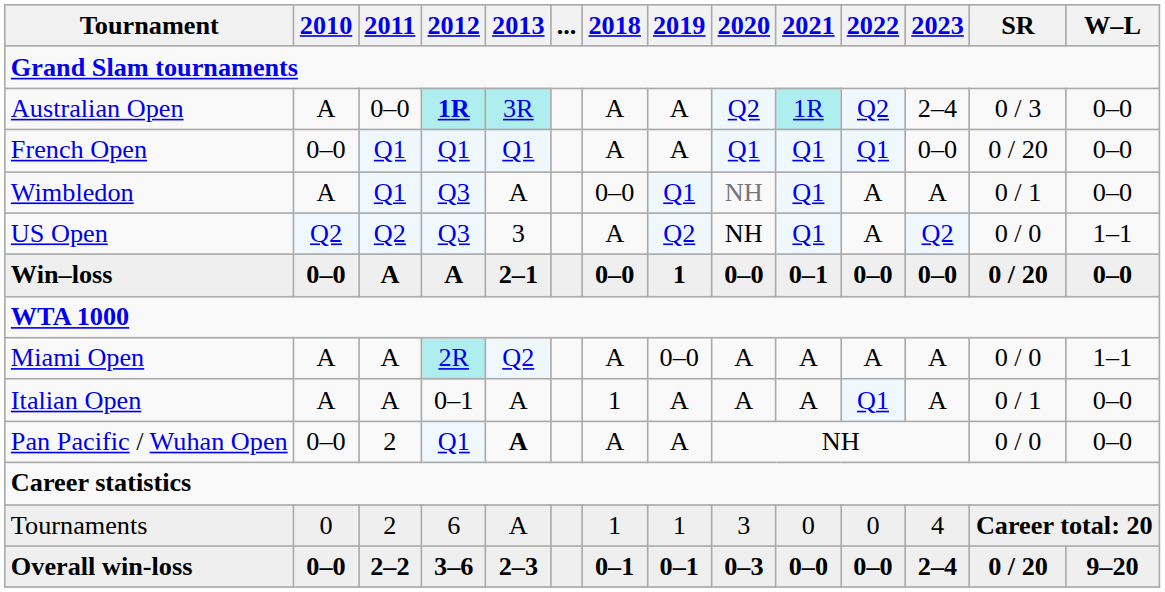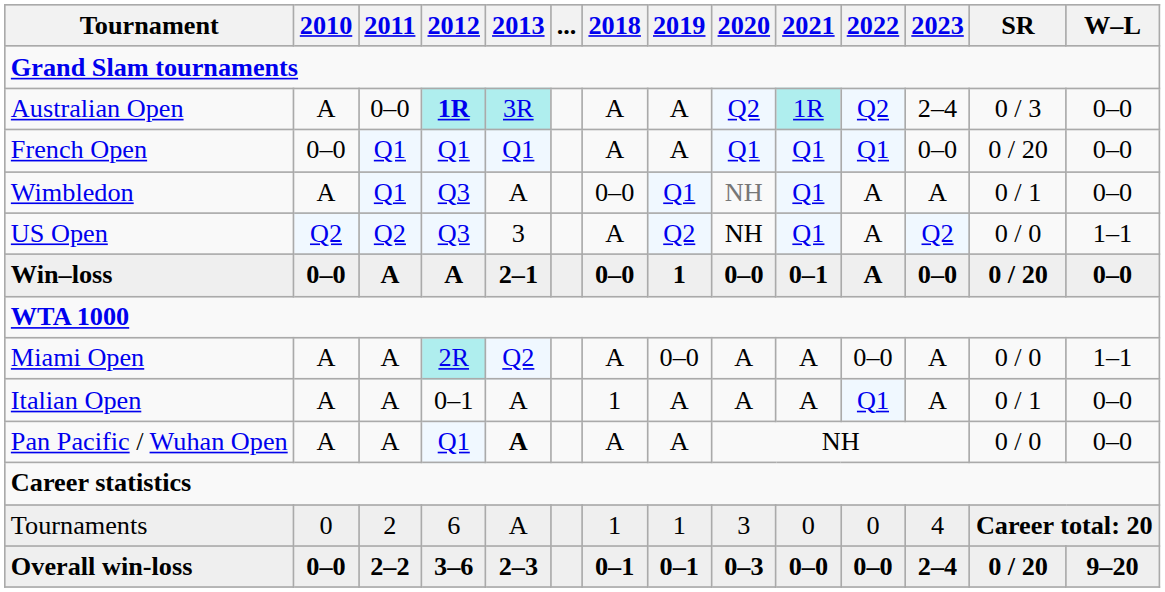 <table class="wikitable" style="text-align:center">
 <tr>
 <th>Tournament</th>
 <th><a href='#'>2010</a></th>
 <th><a href='#'>2011</a></th>
 <th><a href='#'>2012</a></th>
 <th><a href='#'>2013</a></th>
 <th>...</th>
 <th><a href='#'>2018</a></th>
 <th><a href='#'>2019</a></th>
 <th><a href='#'>2020</a></th>
 <th><a href='#'>2021</a></th>
 <th><a href='#'>2022</a></th>
 <th><a href='#'>2023</a></th>
 <th>SR</th>
 <th>W–L</th>
 </tr>
 <tr>
 <td colspan="15" align="left"><strong><a href='#'>Grand Slam tournaments</a></strong></td>
 </tr>
 <tr>
 <td align="left"><a href='#'>Australian Open</a></td>
 <td>A</td>
 <td>0–0</td>
 <td bgcolor="afeeee"><strong><a href='#'>1R</a></strong></td>
 <td bgcolor="afeeee"><a href='#'>3R</a></td>
 <td></td>
 <td>A</td>
 <td>A</td>
 <td bgcolor="f0f8ff"><a href='#'>Q2</a></td>
 <td bgcolor="afeeee"><a href='#'>1R</a></td>
 <td bgcolor="f0f8ff"><a href='#'>Q2</a></td>
 <td>2–4</td>
 <td>0 / 3</td>
 <td>0–0</td>
 </tr>
 <tr>
 <td align="left"><a href='#'>French Open</a></td>
 <td>0–0</td>
 <td bgcolor="f0f8ff"><a href='#'>Q1</a></td>
 <td bgcolor="f0f8ff"><a href='#'>Q1</a></td>
 <td bgcolor="f0f8ff"><a href='#'>Q1</a></td>
 <td></td>
 <td>A</td>
 <td>A</td>
 <td bgcolor="f0f8ff"><a href='#'>Q1</a></td>
 <td bgcolor="f0f8ff"><a href='#'>Q1</a></td>
 <td bgcolor="f0f8ff"><a href='#'>Q1</a></td>
 <td>0–0</td>
 <td>0 / 20</td>
 <td>0–0</td>
 </tr>
 <tr>
 <td align="left"><a href='#'>Wimbledon</a></td>
 <td>A</td>
 <td bgcolor="f0f8ff"><a href='#'>Q1</a></td>
 <td bgcolor="f0f8ff"><a href='#'>Q3</a></td>
 <td>A</td>
 <td></td>
 <td>0–0</td>
 <td bgcolor="f0f8ff"><a href='#'>Q1</a></td>
 <td style="color:#767676">NH</td>
 <td bgcolor="f0f8ff"><a href='#'>Q1</a></td>
 <td>A</td>
 <td>A</td>
 <td>0 / 1</td>
 <td>0–0</td>
 </tr>
 <tr>
 <td align="left"><a href='#'>US Open</a></td>
 <td bgcolor="f0f8ff"><a href='#'>Q2</a></td>
 <td bgcolor="f0f8ff"><a href='#'>Q2</a></td>
 <td bgcolor="f0f8ff"><a href='#'>Q3</a></td>
 <td>3</td>
 <td></td>
 <td>A</td>
 <td bgcolor="f0f8ff"><a href='#'>Q2</a></td>
 <td>NH</td>
 <td bgcolor="f0f8ff"><a href='#'>Q1</a></td>
 <td>A</td>
 <td bgcolor=f0f8ff><a href='#'>Q2</a></td>
 <td>0 / 0</td>
 <td>1–1</td>
 </tr>
 <tr style="background:#efefef;font-weight:bold">
 <td align="left">Win–loss</td>
 <td>0–0</td>
 <td>A</td>
 <td>A</td>
 <td>2–1</td>
 <td></td>
 <td>0–0</td>
 <td>1</td>
 <td>0–0</td>
 <td>0–1</td>
-<td>0–0</td>
+<td>A</td>
 <td>0–0</td>
 <td>0 / 20</td>
 <td>0–0</td>
 </tr>
 <tr>
 <td colspan="15" align="left"><strong><a href='#'>WTA 1000</a></strong></td>
 </tr>
 <tr>
 <td align=left><a href='#'>Miami Open</a></td>
 <td>A</td>
 <td>A</td>
 <td bgcolor=afeeee><a href='#'>2R</a></td>
 <td bgcolor=f0f8ff><a href='#'>Q2</a></td>
 <td></td>
 <td>A</td>
 <td>0–0</td>
 <td>A</td>
 <td>A</td>
-<td>A</td>
+<td>0–0</td>
 <td>A</td>
 <td>0 / 0</td>
 <td>1–1</td>
 </tr>
 <tr>
 <td align=left><a href='#'>Italian Open</a></td>
 <td>A</td>
 <td>A</td>
 <td>0–1</td>
 <td>A</td>
 <td></td>
 <td>1</td>
 <td>A</td>
 <td>A</td>
 <td>A</td>
 <td bgcolor=f0f8ff><a href='#'>Q1</a></td>
 <td>A</td>
 <td>0 / 1</td>
 <td>0–0</td>
 </tr>
 <tr>
 <td align=left><a href='#'>Pan Pacific</a> / <a href='#'>Wuhan Open</a></td>
-<td>0–0</td>
-<td>2</td>
+<td>A</td>
+<td>A</td>
 <td bgcolor=f0f8ff><a href='#'>Q1</a></td>
 <td><strong>A</strong></td>
 <td></td>
 <td>A</td>
 <td>A</td>
 <td colspan="4">NH</td>
 <td>0 / 0</td>
 <td>0–0</td>
 </tr>
 <tr>
 <td colspan="15" align="left"><strong>Career statistics</strong></td>
 </tr>
 <tr bgcolor=efefef>
 <td align=left>Tournaments</td>
 <td>0</td>
 <td>2</td>
 <td>6</td>
 <td>A</td>
 <td></td>
 <td>1</td>
 <td>1</td>
 <td>3</td>
 <td>0</td>
 <td>0</td>
 <td>4</td>
 <td colspan="3"><strong>Career total: 20</strong></td>
 </tr>
 <tr style="background:#efefef;font-weight:bold">
 <td align=left>Overall win-loss</td>
 <td>0–0</td>
 <td>2–2</td>
 <td>3–6</td>
 <td>2–3</td>
 <td></td>
 <td>0–1</td>
 <td>0–1</td>
 <td>0–3</td>
 <td>0–0</td>
 <td>0–0</td>
 <td>2–4</td>
 <td>0 / 20</td>
 <td>9–20</td>
 </tr>
 </table>
